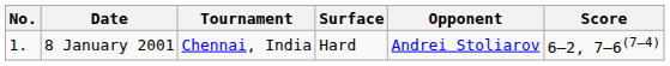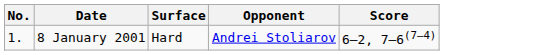 <table class="wikitable">
 <tr>
 <th>No.</th>
 <th>Date</th>
-<th>Tournament</th>
 <th>Surface</th>
 <th>Opponent</th>
 <th>Score</th>
 </tr>
 <tr>
 <td>1.</td>
 <td>8 January 2001</td>
-<td><a href='#'>Chennai</a>, India</td>
 <td>Hard</td>
 <td> <a href='#'>Andrei Stoliarov</a></td>
 <td>6–2, 7–6<sup>(7–4)</sup></td>
 </tr>
 </table>
